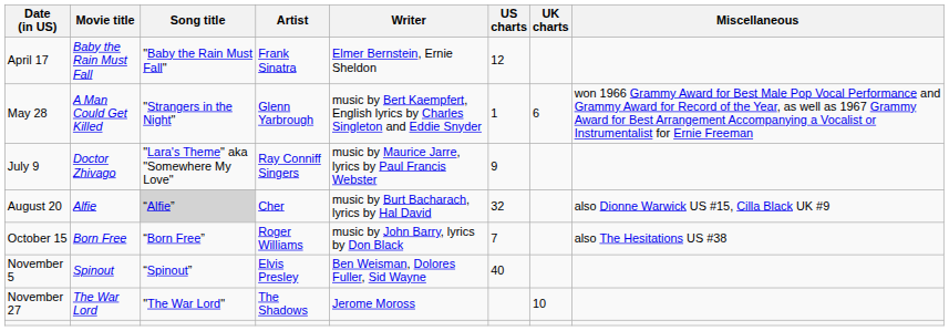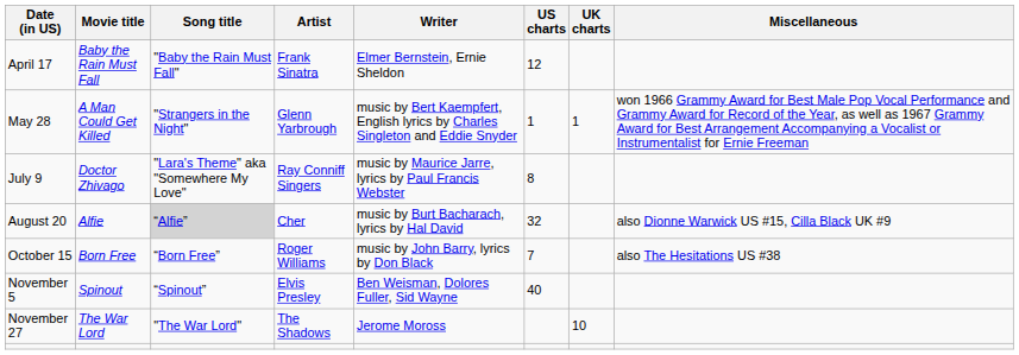 <table class="wikitable sortable">
 <tr>
 <th>Date<br>(in US)</th>
 <th>Movie title</th>
 <th>Song title</th>
 <th>Artist</th>
 <th>Writer</th>
 <th>US <br>charts</th>
 <th>UK<br>charts</th>
 <th>Miscellaneous</th>
 </tr>
 <tr>
 <td>April 17</td>
 <td><em><a href='#'>Baby the Rain Must Fall</a></em></td>
 <td>"<a href='#'>Baby the Rain Must Fall</a>"</td>
 <td><a href='#'>Frank Sinatra</a></td>
 <td><a href='#'>Elmer Bernstein</a>, Ernie Sheldon</td>
 <td>12</td>
 <td></td>
 <td></td>
 </tr>
 <tr>
 <td>May 28</td>
 <td><em><a href='#'>A Man Could Get Killed</a></em></td>
 <td>"<a href='#'>Strangers in the Night</a>"</td>
 <td><a href='#'>Glenn Yarbrough</a></td>
 <td>music by <a href='#'>Bert Kaempfert</a>, English lyrics by <a href='#'>Charles Singleton</a> and <a href='#'>Eddie Snyder</a></td>
 <td>1</td>
-<td>6</td>
+<td>1</td>
 <td>won 1966 <a href='#'>Grammy Award for Best Male Pop Vocal Performance</a> and <a href='#'>Grammy Award for Record of the Year</a>, as well as 1967 <a href='#'>Grammy Award for Best Arrangement Accompanying a Vocalist or Instrumentalist</a> for <a href='#'>Ernie Freeman</a></td>
 </tr>
 <tr>
 <td>July 9</td>
 <td><em><a href='#'>Doctor Zhivago</a></em></td>
 <td>"<a href='#'>Lara's Theme</a>" aka "Somewhere My Love"</td>
 <td><a href='#'>Ray Conniff Singers</a></td>
 <td>music by <a href='#'>Maurice Jarre</a>, lyrics by <a href='#'>Paul Francis Webster</a></td>
-<td>9</td>
+<td>8</td>
 <td></td>
 <td></td>
 </tr>
 <tr>
 <td>August 20</td>
 <td><em><a href='#'>Alfie</a></em></td>
 <td style="background: lightgrey;">“<a href='#'>Alfie</a>”</td>
 <td><a href='#'>Cher</a></td>
 <td>music by <a href='#'>Burt Bacharach</a>, lyrics by <a href='#'>Hal David</a></td>
 <td>32</td>
 <td></td>
 <td>also <a href='#'>Dionne Warwick</a> US #15, <a href='#'>Cilla Black</a> UK #9</td>
 </tr>
 <tr>
 <td>October 15</td>
 <td><em><a href='#'>Born Free</a></em></td>
 <td>“<a href='#'>Born Free</a>”</td>
 <td><a href='#'>Roger Williams</a></td>
 <td>music by <a href='#'>John Barry</a>, lyrics by <a href='#'>Don Black</a></td>
 <td>7</td>
 <td></td>
 <td>also <a href='#'>The Hesitations</a> US #38</td>
 </tr>
 <tr>
 <td>November 5</td>
 <td><em> <a href='#'>Spinout</a></em></td>
 <td>“<a href='#'>Spinout</a>”</td>
 <td><a href='#'>Elvis Presley</a></td>
 <td><a href='#'>Ben Weisman</a>, <a href='#'>Dolores Fuller</a>, <a href='#'>Sid Wayne</a></td>
 <td>40</td>
 <td></td>
 <td></td>
 </tr>
 <tr>
 <td>November 27</td>
 <td><em><a href='#'>The War Lord</a></em></td>
 <td>"<a href='#'>The War Lord</a>"</td>
 <td><a href='#'>The Shadows</a></td>
 <td><a href='#'>Jerome Moross</a></td>
 <td></td>
 <td>10</td>
 <td></td>
 </tr>
 <tr>
 <td></td>
 <td></td>
 <td></td>
 <td></td>
 <td></td>
 <td></td>
 <td></td>
 <td></td>
 </tr>
 </table>
